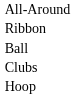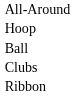 <table>
 <tr>
 <td>All-Around</td>
 <td></td>
 <td></td>
 <td></td>
 </tr>
 <tr>
-<td>Ribbon</td>
+<td>Hoop</td>
 <td></td>
 <td></td>
 <td></td>
 </tr>
 <tr>
 <td>Ball</td>
 <td></td>
 <td></td>
 <td></td>
 </tr>
 <tr>
 <td>Clubs</td>
 <td></td>
 <td></td>
 <td></td>
 </tr>
 <tr>
-<td>Hoop</td>
+<td>Ribbon</td>
 <td></td>
 <td></td>
 <td></td>
 </tr>
 </table>
